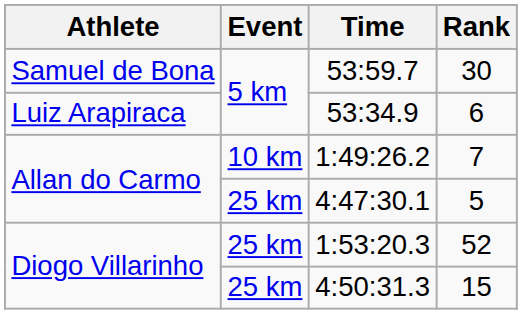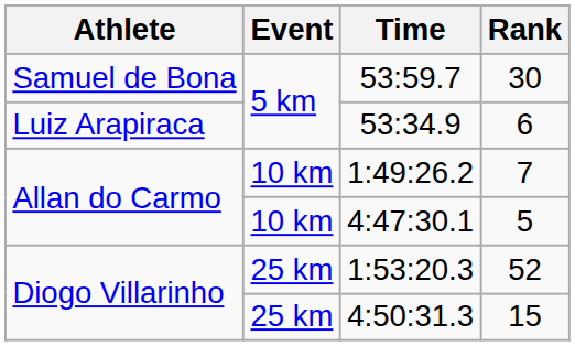 <table class="wikitable" style="font-size:90%;">
 <tr>
 <th>Athlete</th>
 <th>Event</th>
 <th>Time</th>
 <th>Rank</th>
 </tr>
 <tr align=center>
 <td align=left><a href='#'>Samuel de Bona</a></td>
 <td align=left rowspan=2><a href='#'>5 km</a></td>
 <td>53:59.7</td>
 <td>30</td>
 </tr>
 <tr align=center>
 <td align=left><a href='#'>Luiz Arapiraca</a></td>
 <td>53:34.9</td>
 <td>6</td>
 </tr>
 <tr align=center>
 <td align=left rowspan=2><a href='#'>Allan do Carmo</a></td>
 <td align=left><a href='#'>10 km</a></td>
 <td>1:49:26.2</td>
 <td>7</td>
 </tr>
 <tr align=center>
-<td align=left><a href='#'>25 km</a></td>
+<td align=left><a href='#'>10 km</a></td>
 <td>4:47:30.1</td>
 <td>5</td>
 </tr>
 <tr align=center>
 <td align=left rowspan=2><a href='#'>Diogo Villarinho</a></td>
 <td align=left><a href='#'>25 km</a></td>
 <td>1:53:20.3</td>
 <td>52</td>
 </tr>
 <tr align=center>
 <td align=left><a href='#'>25 km</a></td>
 <td>4:50:31.3</td>
 <td>15</td>
 </tr>
 </table>
